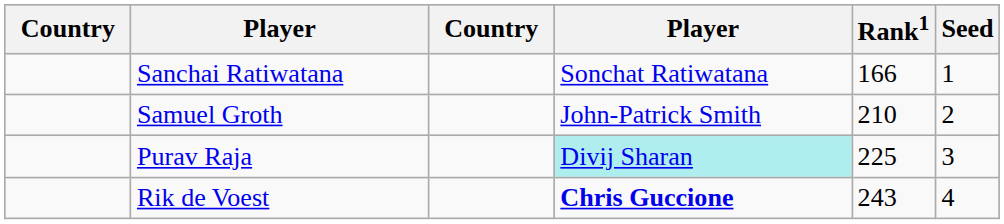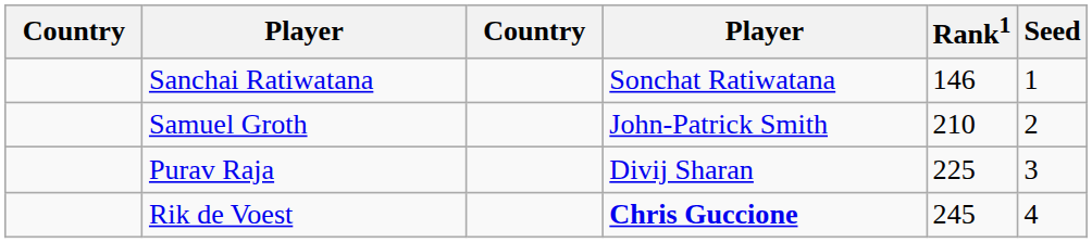 <table class="sortable wikitable">
 <tr>
 <th width="70">Country</th>
 <th width="175">Player</th>
 <th width="70">Country</th>
 <th width="175">Player</th>
 <th>Rank<sup>1</sup></th>
 <th>Seed</th>
 </tr>
 <tr>
 <td></td>
 <td><a href='#'>Sanchai Ratiwatana</a></td>
 <td></td>
 <td><a href='#'>Sonchat Ratiwatana</a></td>
-<td>166</td>
+<td>146</td>
 <td>1</td>
 </tr>
 <tr>
 <td></td>
 <td><a href='#'>Samuel Groth</a></td>
 <td></td>
 <td><a href='#'>John-Patrick Smith</a></td>
 <td>210</td>
 <td>2</td>
 </tr>
 <tr>
 <td></td>
 <td><a href='#'>Purav Raja</a></td>
 <td></td>
-<td style="background: paleturquoise;"><a href='#'>Divij Sharan</a></td>
+<td><a href='#'>Divij Sharan</a></td>
 <td>225</td>
 <td>3</td>
 </tr>
 <tr>
 <td></td>
 <td><a href='#'>Rik de Voest</a></td>
 <td></td>
 <td><strong><a href='#'>Chris Guccione</a></strong></td>
-<td>243</td>
+<td>245</td>
 <td>4</td>
 </tr>
 </table>
